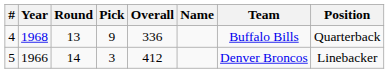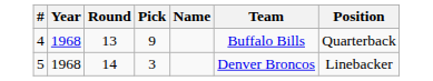 <table class="wikitable sortable" style="margin:0.2em auto; text-align:center;">
 <tr>
 <th>#</th>
 <th>Year</th>
 <th>Round</th>
 <th>Pick</th>
-<th>Overall</th>
 <th>Name</th>
 <th>Team</th>
 <th>Position</th>
 </tr>
 <tr>
 <td>4</td>
 <td><a href='#'>1968</a></td>
 <td>13</td>
 <td>9</td>
-<td>336</td>
 <td></td>
 <td><a href='#'>Buffalo Bills</a></td>
 <td>Quarterback</td>
 </tr>
 <tr>
 <td>5</td>
-<td>1966</td>
+<td>1968</td>
 <td>14</td>
 <td>3</td>
-<td>412</td>
 <td></td>
 <td><a href='#'>Denver Broncos</a></td>
 <td>Linebacker</td>
 </tr>
 </table>
